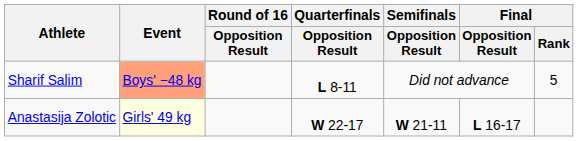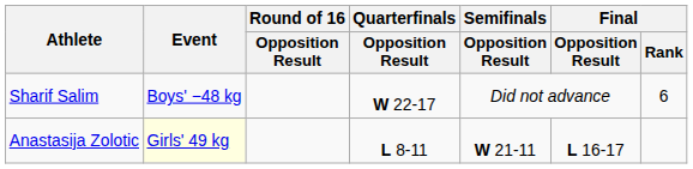 <table class="wikitable" style="font-size:90%;">
 <tr>
 <th rowspan=2>Athlete</th>
 <th rowspan=2>Event</th>
 <th>Round of 16</th>
 <th>Quarterfinals</th>
 <th>Semifinals</th>
 <th colspan=2>Final</th>
 </tr>
 <tr style="font-size:95%">
 <th>Opposition<br>Result</th>
 <th>Opposition<br>Result</th>
 <th>Opposition<br>Result</th>
 <th>Opposition<br>Result</th>
 <th>Rank</th>
 </tr>
 <tr align=center>
 <td align=left><a href='#'>Sharif Salim</a></td>
-<td align=left style="background: lightsalmon;"><a href='#'>Boys' −48 kg</a></td>
+<td align=left><a href='#'>Boys' −48 kg</a></td>
 <td></td>
-<td><br> <strong>L</strong> 8-11</td>
+<td><br> <strong>W</strong> 22-17</td>
 <td colspan=2><em>Did not advance</em></td>
-<td>5</td>
+<td>6</td>
 </tr>
 <tr align=center>
 <td align=left><a href='#'>Anastasija Zolotic</a></td>
 <td align=left style="background: lightyellow;"><a href='#'>Girls' 49 kg</a></td>
 <td></td>
-<td><br> <strong>W</strong> 22-17</td>
+<td><br> <strong>L</strong> 8-11</td>
 <td><br> <strong>W</strong> 21-11</td>
 <td><br> <strong>L</strong> 16-17</td>
 <td></td>
 </tr>
 </table>
